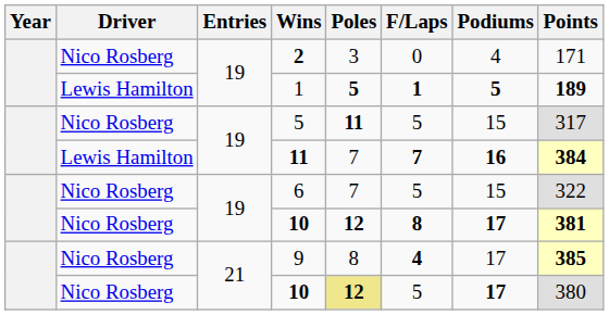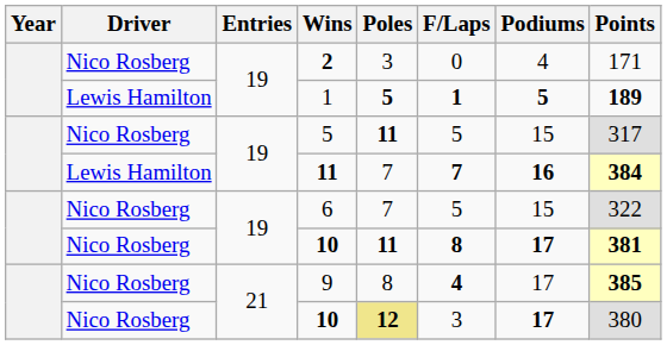 <table class="wikitable" style="text-align:center; font-size:90%;">
 <tr>
 <th>Year</th>
 <th>Driver</th>
 <th>Entries</th>
 <th>Wins</th>
 <th>Poles</th>
 <th>F/Laps</th>
 <th>Podiums</th>
 <th>Points</th>
 </tr>
 <tr>
 <th rowspan="2"></th>
 <td align=left> <a href='#'>Nico Rosberg</a></td>
 <td rowspan="2">19</td>
 <td><strong>2</strong></td>
 <td>3</td>
 <td>0</td>
 <td>4</td>
 <td>171</td>
 </tr>
 <tr>
 <td align=left> <a href='#'>Lewis Hamilton</a></td>
 <td>1</td>
 <td><strong>5</strong></td>
 <td><strong>1</strong></td>
 <td><strong>5</strong></td>
 <td><strong>189</strong></td>
 </tr>
 <tr>
 <th rowspan="2"></th>
 <td align=left> <a href='#'>Nico Rosberg</a></td>
 <td rowspan="2">19</td>
 <td>5</td>
 <td><strong>11</strong></td>
 <td>5</td>
 <td>15</td>
 <td style="background-color:#DFDFDF">317</td>
 </tr>
 <tr>
 <td align=left> <a href='#'>Lewis Hamilton</a></td>
 <td><strong>11</strong></td>
 <td>7</td>
 <td><strong>7</strong></td>
 <td><strong>16</strong></td>
 <td style="background:#ffffbf;"><strong>384</strong></td>
 </tr>
 <tr>
 <th rowspan="2"></th>
 <td align=left> <a href='#'>Nico Rosberg</a></td>
 <td rowspan="2">19</td>
 <td>6</td>
 <td>7</td>
 <td>5</td>
 <td>15</td>
 <td style="background-color:#DFDFDF">322</td>
 </tr>
 <tr>
 <td align=left> <a href='#'>Nico Rosberg</a></td>
 <td><strong>10</strong></td>
-<td><strong>12</strong></td>
+<td><strong>11</strong></td>
 <td><strong>8</strong></td>
 <td><strong>17</strong></td>
 <td style="background:#ffffbf;"><strong>381</strong></td>
 </tr>
 <tr>
 <th rowspan="2"></th>
 <td align=left> <a href='#'>Nico Rosberg</a></td>
 <td rowspan="2">21</td>
 <td>9</td>
 <td>8</td>
 <td><strong>4</strong></td>
 <td>17</td>
 <td style="background:#ffffbf;"><strong>385</strong></td>
 </tr>
 <tr>
 <td align=left> <a href='#'>Nico Rosberg</a></td>
 <td><strong>10</strong></td>
 <td style="background: khaki;"><strong>12</strong></td>
-<td>5</td>
+<td>3</td>
 <td><strong>17</strong></td>
 <td style="background-color:#DFDFDF">380</td>
 </tr>
 </table>
